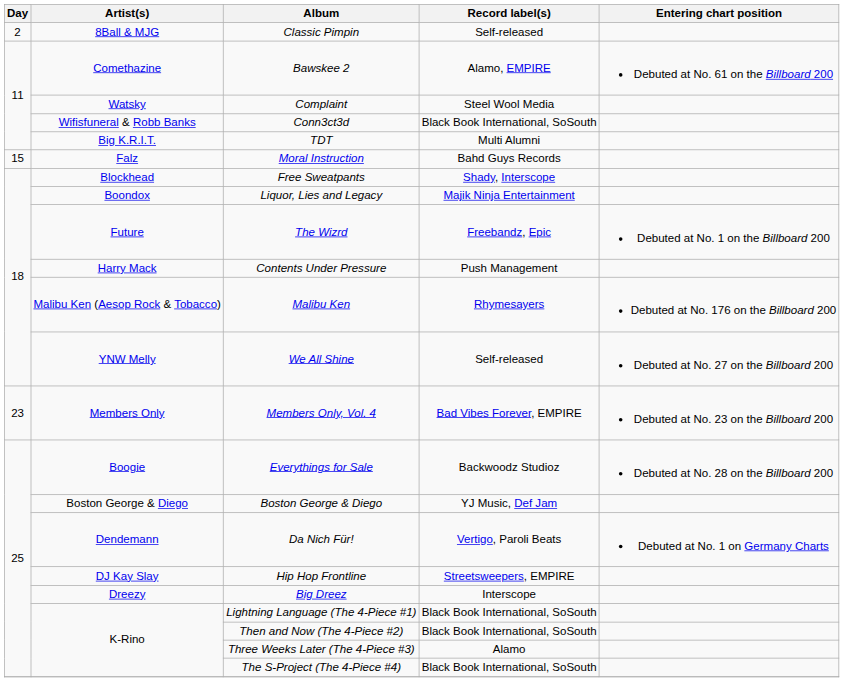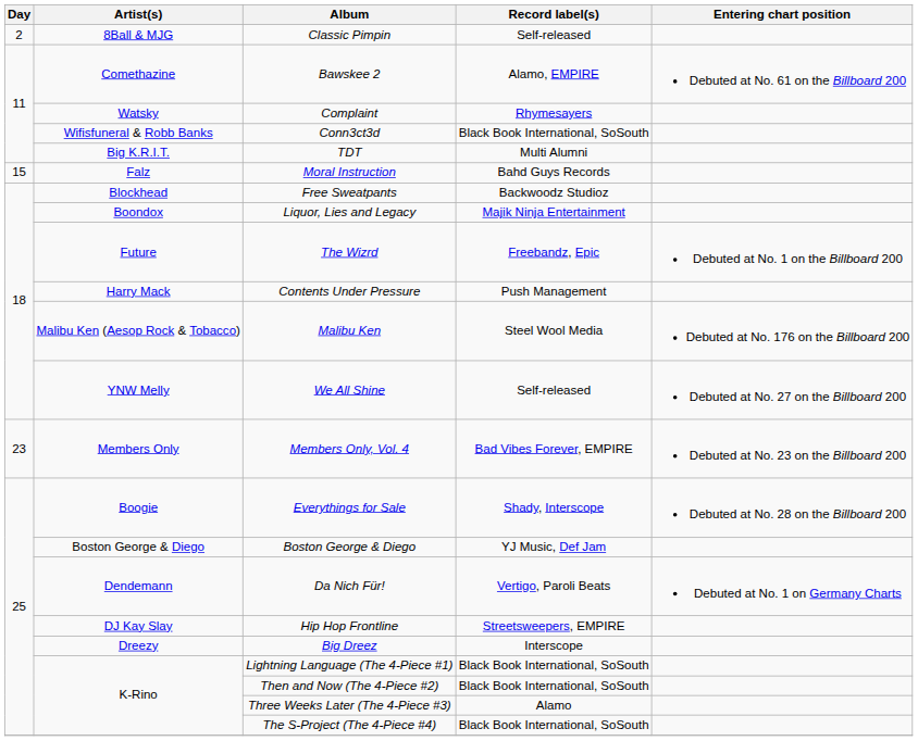 <table class="wikitable" style="text-align:center;">
 <tr>
 <th scope="col">Day</th>
 <th scope="col">Artist(s)</th>
 <th scope="col">Album</th>
 <th scope="col">Record label(s)</th>
 <th><strong>Entering chart position</strong></th>
 </tr>
 <tr>
 <td>2</td>
 <td><a href='#'>8Ball & MJG</a></td>
 <td><em>Classic Pimpin</em></td>
 <td>Self-released</td>
 <td></td>
 </tr>
 <tr>
 <td rowspan="4">11</td>
 <td><a href='#'>Comethazine</a></td>
 <td><em>Bawskee 2</em></td>
 <td>Alamo, <a href='#'>EMPIRE</a></td>
 <td><br><ul><li>Debuted at No. 61 on the <a href='#'><em>Billboard</em> 200</a></li></ul></td>
 </tr>
 <tr>
 <td><a href='#'>Watsky</a></td>
 <td><em>Complaint</em></td>
-<td>Steel Wool Media</td>
+<td><a href='#'>Rhymesayers</a></td>
 <td></td>
 </tr>
 <tr>
 <td><a href='#'>Wifisfuneral</a> & <a href='#'>Robb Banks</a></td>
 <td><em>Conn3ct3d</em></td>
 <td>Black Book International, SoSouth</td>
 <td></td>
 </tr>
 <tr>
 <td><a href='#'>Big K.R.I.T.</a></td>
 <td><em>TDT</em></td>
 <td>Multi Alumni</td>
 <td></td>
 </tr>
 <tr>
 <td>15</td>
 <td><a href='#'>Falz</a></td>
 <td><em><a href='#'>Moral Instruction</a></em></td>
 <td>Bahd Guys Records</td>
 <td></td>
 </tr>
 <tr>
 <td rowspan="6">18</td>
 <td><a href='#'>Blockhead</a></td>
 <td><em>Free Sweatpants</em></td>
-<td><a href='#'>Shady</a>, <a href='#'>Interscope</a></td>
+<td>Backwoodz Studioz</td>
 <td></td>
 </tr>
 <tr>
 <td><a href='#'>Boondox</a></td>
 <td><em>Liquor, Lies and Legacy</em></td>
 <td><a href='#'>Majik Ninja Entertainment</a></td>
 <td></td>
 </tr>
 <tr>
 <td><a href='#'>Future</a></td>
 <td><em><a href='#'>The Wizrd</a></em></td>
 <td><a href='#'>Freebandz</a>, <a href='#'>Epic</a></td>
 <td><br><ul><li>Debuted at No. 1 on the <em>Billboard</em> 200</li></ul></td>
 </tr>
 <tr>
 <td><a href='#'>Harry Mack</a></td>
 <td><em>Contents Under Pressure</em></td>
 <td>Push Management</td>
 <td></td>
 </tr>
 <tr>
 <td><a href='#'>Malibu Ken</a> (<a href='#'>Aesop Rock</a> & <a href='#'>Tobacco</a>)</td>
 <td><em><a href='#'>Malibu Ken</a></em></td>
-<td><a href='#'>Rhymesayers</a></td>
+<td>Steel Wool Media</td>
 <td><br><ul><li>Debuted at No. 176 on the <em>Billboard</em> 200</li></ul></td>
 </tr>
 <tr>
 <td><a href='#'>YNW Melly</a></td>
 <td><em><a href='#'>We All Shine</a></em></td>
 <td>Self-released</td>
 <td><br><ul><li>Debuted at No. 27 on the <em>Billboard</em> 200</li></ul></td>
 </tr>
 <tr>
 <td rowspan="1">23</td>
 <td><a href='#'>Members Only</a></td>
 <td><em><a href='#'>Members Only, Vol. 4</a></em></td>
 <td><a href='#'>Bad Vibes Forever</a>, EMPIRE</td>
 <td><br><ul><li>Debuted at No. 23 on the <em>Billboard</em> 200</li></ul></td>
 </tr>
 <tr>
 <td rowspan="9">25</td>
 <td><a href='#'>Boogie</a></td>
 <td><em><a href='#'>Everythings for Sale</a></em></td>
-<td>Backwoodz Studioz</td>
+<td><a href='#'>Shady</a>, <a href='#'>Interscope</a></td>
 <td><br><ul><li>Debuted at No. 28 on the <em>Billboard</em> 200</li></ul></td>
 </tr>
 <tr>
 <td>Boston George & <a href='#'>Diego</a></td>
 <td><em>Boston George & Diego</em></td>
 <td>YJ Music, <a href='#'>Def Jam</a></td>
 <td></td>
 </tr>
 <tr>
 <td><a href='#'>Dendemann</a></td>
 <td><em>Da Nich Für!</em></td>
 <td><a href='#'>Vertigo</a>, Paroli Beats</td>
 <td><br><ul><li>Debuted at No. 1 on <a href='#'>Germany Charts</a></li></ul></td>
 </tr>
 <tr>
 <td><a href='#'>DJ Kay Slay</a></td>
 <td><em>Hip Hop Frontline</em></td>
 <td><a href='#'>Streetsweepers</a>, EMPIRE</td>
 <td></td>
 </tr>
 <tr>
 <td><a href='#'>Dreezy</a></td>
 <td><em><a href='#'>Big Dreez</a></em></td>
 <td>Interscope</td>
 <td></td>
 </tr>
 <tr>
 <td rowspan="4">K-Rino</td>
 <td><em>Lightning Language (The 4-Piece #1)</em></td>
 <td>Black Book International, SoSouth</td>
 <td></td>
 </tr>
 <tr>
 <td><em>Then and Now (The 4-Piece #2)</em></td>
 <td>Black Book International, SoSouth</td>
 <td></td>
 </tr>
 <tr>
 <td><em>Three Weeks Later (The 4-Piece #3)</em></td>
 <td>Alamo</td>
 <td></td>
 </tr>
 <tr>
 <td><em>The S-Project (The 4-Piece #4)</em></td>
 <td>Black Book International, SoSouth</td>
 <td></td>
 </tr>
 <tr>
 </tr>
 </table>
